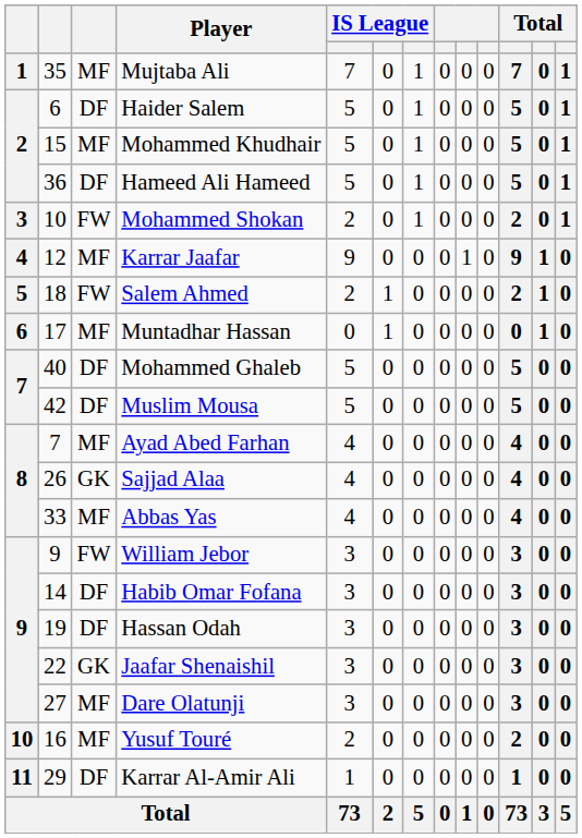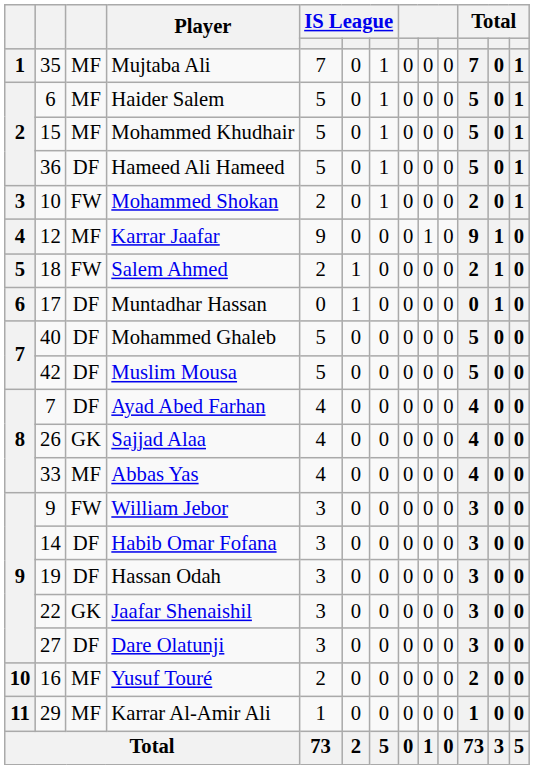 <table class="wikitable sortable" style="text-align:center; font-size:85%;">
 <tr>
 <th rowspan="2"></th>
 <th rowspan="2"></th>
 <th rowspan="2"></th>
 <th rowspan="2">Player</th>
 <th colspan="3"><a href='#'>IS League</a></th>
 <th colspan="3"></th>
 <th colspan="3">Total</th>
 </tr>
 <tr>
 <th></th>
 <th></th>
 <th></th>
 <th></th>
 <th></th>
 <th></th>
 <th></th>
 <th></th>
 <th></th>
 </tr>
 <tr>
 <th rowspan="1">1</th>
 <td>35</td>
 <td>MF</td>
 <td style="text-align:left;" data-sort-value="Ali"> Mujtaba Ali<br></td>
 <td>7</td>
 <td>0</td>
 <td>1<br></td>
 <td>0</td>
 <td>0</td>
 <td>0<br></td>
 <th>7</th>
 <th>0</th>
 <th>1</th>
 </tr>
 <tr>
 <th rowspan="3">2</th>
 <td>6</td>
-<td>DF</td>
+<td>MF</td>
 <td style="text-align:left;" data-sort-value="Salem"> Haider Salem<br></td>
 <td>5</td>
 <td>0</td>
 <td>1<br></td>
 <td>0</td>
 <td>0</td>
 <td>0<br></td>
 <th>5</th>
 <th>0</th>
 <th>1</th>
 </tr>
 <tr>
 <td>15</td>
 <td>MF</td>
 <td style="text-align:left;" data-sort-value="Khudhair"> Mohammed Khudhair<br></td>
 <td>5</td>
 <td>0</td>
 <td>1<br></td>
 <td>0</td>
 <td>0</td>
 <td>0<br></td>
 <th>5</th>
 <th>0</th>
 <th>1</th>
 </tr>
 <tr>
 <td>36</td>
 <td>DF</td>
 <td style="text-align:left;" data-sort-value="Hameed"> Hameed Ali Hameed<br></td>
 <td>5</td>
 <td>0</td>
 <td>1<br></td>
 <td>0</td>
 <td>0</td>
 <td>0<br></td>
 <th>5</th>
 <th>0</th>
 <th>1</th>
 </tr>
 <tr>
 <th rowspan="1">3</th>
 <td>10</td>
 <td>FW</td>
 <td style="text-align:left;" data-sort-value="Shokan"> <a href='#'>Mohammed Shokan</a><br></td>
 <td>2</td>
 <td>0</td>
 <td>1<br></td>
 <td>0</td>
 <td>0</td>
 <td>0<br></td>
 <th>2</th>
 <th>0</th>
 <th>1</th>
 </tr>
 <tr>
 <th rowspan="1">4</th>
 <td>12</td>
 <td>MF</td>
 <td style="text-align:left;" data-sort-value="Jaafar"> <a href='#'>Karrar Jaafar</a><br></td>
 <td>9</td>
 <td>0</td>
 <td>0<br></td>
 <td>0</td>
 <td>1</td>
 <td>0<br></td>
 <th>9</th>
 <th>1</th>
 <th>0</th>
 </tr>
 <tr>
 <th rowspan="1">5</th>
 <td>18</td>
 <td>FW</td>
 <td style="text-align:left;" data-sort-value="Ahmed"> <a href='#'>Salem Ahmed</a><br></td>
 <td>2</td>
 <td>1</td>
 <td>0<br></td>
 <td>0</td>
 <td>0</td>
 <td>0<br></td>
 <th>2</th>
 <th>1</th>
 <th>0</th>
 </tr>
 <tr>
 <th rowspan="1">6</th>
 <td>17</td>
-<td>MF</td>
+<td>DF</td>
 <td style="text-align:left;" data-sort-value="Hassan"> Muntadhar Hassan<br></td>
 <td>0</td>
 <td>1</td>
 <td>0<br></td>
 <td>0</td>
 <td>0</td>
 <td>0<br></td>
 <th>0</th>
 <th>1</th>
 <th>0</th>
 </tr>
 <tr>
 <th rowspan="2">7</th>
 <td>40</td>
 <td>DF</td>
 <td style="text-align:left;" data-sort-value="Ghaleb"> Mohammed Ghaleb<br></td>
 <td>5</td>
 <td>0</td>
 <td>0<br></td>
 <td>0</td>
 <td>0</td>
 <td>0<br></td>
 <th>5</th>
 <th>0</th>
 <th>0</th>
 </tr>
 <tr>
 <td>42</td>
 <td>DF</td>
 <td style="text-align:left;" data-sort-value="Fayyadh"> <a href='#'>Muslim Mousa</a><br></td>
 <td>5</td>
 <td>0</td>
 <td>0<br></td>
 <td>0</td>
 <td>0</td>
 <td>0<br></td>
 <th>5</th>
 <th>0</th>
 <th>0</th>
 </tr>
 <tr>
 <th rowspan="3">8</th>
 <td>7</td>
-<td>MF</td>
+<td>DF</td>
 <td style="text-align:left;" data-sort-value="Farhan"> <a href='#'>Ayad Abed Farhan</a><br></td>
 <td>4</td>
 <td>0</td>
 <td>0<br></td>
 <td>0</td>
 <td>0</td>
 <td>0<br></td>
 <th>4</th>
 <th>0</th>
 <th>0</th>
 </tr>
 <tr>
 <td>26</td>
 <td>GK</td>
 <td style="text-align:left;" data-sort-value="Alaa"> <a href='#'>Sajjad Alaa</a><br></td>
 <td>4</td>
 <td>0</td>
 <td>0<br></td>
 <td>0</td>
 <td>0</td>
 <td>0<br></td>
 <th>4</th>
 <th>0</th>
 <th>0</th>
 </tr>
 <tr>
 <td>33</td>
 <td>MF</td>
 <td style="text-align:left;" data-sort-value="Yas"> <a href='#'>Abbas Yas</a><br></td>
 <td>4</td>
 <td>0</td>
 <td>0<br></td>
 <td>0</td>
 <td>0</td>
 <td>0<br></td>
 <th>4</th>
 <th>0</th>
 <th>0</th>
 </tr>
 <tr>
 <th rowspan="5">9</th>
 <td>9</td>
 <td>FW</td>
 <td style="text-align:left;" data-sort-value="Jebor"> <a href='#'>William Jebor</a><br></td>
 <td>3</td>
 <td>0</td>
 <td>0<br></td>
 <td>0</td>
 <td>0</td>
 <td>0<br></td>
 <th>3</th>
 <th>0</th>
 <th>0</th>
 </tr>
 <tr>
 <td>14</td>
 <td>DF</td>
 <td style="text-align:left;" data-sort-value="Fofana"> <a href='#'>Habib Omar Fofana</a><br></td>
 <td>3</td>
 <td>0</td>
 <td>0<br></td>
 <td>0</td>
 <td>0</td>
 <td>0<br></td>
 <th>3</th>
 <th>0</th>
 <th>0</th>
 </tr>
 <tr>
 <td>19</td>
 <td>DF</td>
 <td style="text-align:left;" data-sort-value="Odah"> Hassan Odah<br></td>
 <td>3</td>
 <td>0</td>
 <td>0<br></td>
 <td>0</td>
 <td>0</td>
 <td>0<br></td>
 <th>3</th>
 <th>0</th>
 <th>0</th>
 </tr>
 <tr>
 <td>22</td>
 <td>GK</td>
 <td style="text-align:left;" data-sort-value="Shenaishil"> <a href='#'>Jaafar Shenaishil</a><br></td>
 <td>3</td>
 <td>0</td>
 <td>0<br></td>
 <td>0</td>
 <td>0</td>
 <td>0<br></td>
 <th>3</th>
 <th>0</th>
 <th>0</th>
 </tr>
 <tr>
 <td>27</td>
-<td>MF</td>
+<td>DF</td>
 <td style="text-align:left;" data-sort-value="Olatunji"> <a href='#'>Dare Olatunji</a><br></td>
 <td>3</td>
 <td>0</td>
 <td>0<br></td>
 <td>0</td>
 <td>0</td>
 <td>0<br></td>
 <th>3</th>
 <th>0</th>
 <th>0</th>
 </tr>
 <tr>
 <th rowspan="1">10</th>
 <td>16</td>
 <td>MF</td>
 <td style="text-align:left;" data-sort-value="Touré"> <a href='#'>Yusuf Touré</a><br></td>
 <td>2</td>
 <td>0</td>
 <td>0<br></td>
 <td>0</td>
 <td>0</td>
 <td>0<br></td>
 <th>2</th>
 <th>0</th>
 <th>0</th>
 </tr>
 <tr>
 <th rowspan="1">11</th>
 <td>29</td>
-<td>DF</td>
+<td>MF</td>
 <td style="text-align:left;" data-sort-value="Al-Amir Ali "> Karrar Al-Amir Ali<br></td>
 <td>1</td>
 <td>0</td>
 <td>0<br></td>
 <td>0</td>
 <td>0</td>
 <td>0<br></td>
 <th>1</th>
 <th>0</th>
 <th>0</th>
 </tr>
 <tr>
 <th colspan="4">Total<br></th>
 <th>73</th>
 <th>2</th>
 <th>5<br></th>
 <th>0</th>
 <th>1</th>
 <th>0<br></th>
 <th>73</th>
 <th>3</th>
 <th>5</th>
 </tr>
 </table>
